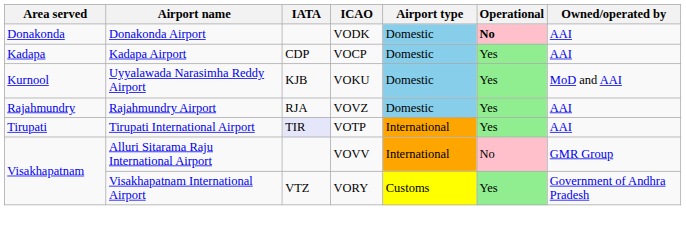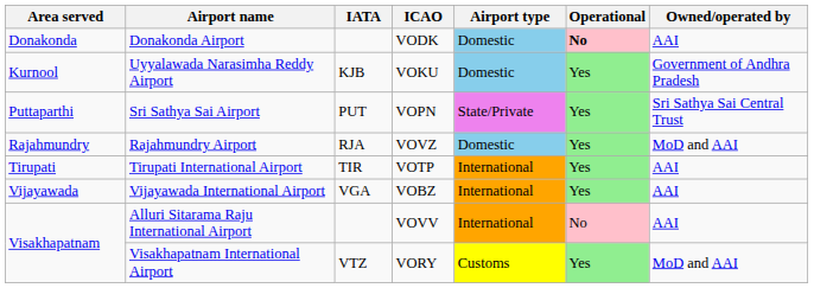 <table class="sortable wikitable"style="text-align:left;"style="font-size: 85%">
 <tr>
 <th style="width:10em;">Area served</th>
 <th style="width:25em;">Airport name</th>
 <th style="width:5em;">IATA</th>
 <th style="width:5em;">ICAO</th>
 <th style="width:10em;">Airport type</th>
 <th style="width:5em;">Operational</th>
 <th style="width:15em;">Owned/operated by</th>
 </tr>
 <tr>
 <td><a href='#'>Donakonda</a></td>
 <td><a href='#'>Donakonda Airport</a></td>
 <td></td>
 <td>VODK</td>
 <td style="background:skyblue;">Domestic</td>
 <td style="background:pink;"><strong>No</strong></td>
 <td><a href='#'>AAI</a></td>
 </tr>
 <tr>
-<td><a href='#'>Kadapa</a></td>
-<td><a href='#'>Kadapa Airport</a></td>
-<td>CDP</td>
-<td>VOCP</td>
-<td style="background:skyblue;">Domestic</td>
-<td style="background:lightgreen;">Yes</td>
-<td><a href='#'>AAI</a></td>
-</tr>
-<tr>
 <td><a href='#'>Kurnool</a></td>
 <td><a href='#'>Uyyalawada Narasimha Reddy Airport</a></td>
 <td>KJB</td>
 <td>VOKU</td>
 <td style="background:skyblue;">Domestic</td>
 <td style="background:lightgreen;">Yes</td>
-<td><a href='#'>MoD</a> and <a href='#'>AAI</a></td>
+<td><a href='#'>Government of Andhra Pradesh</a></td>
+</tr>
+<tr>
+<td><a href='#'>Puttaparthi</a></td>
+<td><a href='#'>Sri Sathya Sai Airport</a></td>
+<td>PUT</td>
+<td>VOPN</td>
+<td style="background:violet;">State/Private</td>
+<td style="background:lightgreen;">Yes</td>
+<td><a href='#'>Sri Sathya Sai Central Trust</a></td>
 </tr>
 <tr>
 <td><a href='#'>Rajahmundry</a></td>
 <td><a href='#'>Rajahmundry Airport</a></td>
 <td>RJA</td>
 <td>VOVZ</td>
 <td style="background:skyblue;">Domestic</td>
 <td style="background:lightgreen;">Yes</td>
-<td><a href='#'>AAI</a></td>
+<td><a href='#'>MoD</a> and <a href='#'>AAI</a></td>
 </tr>
 <tr>
 <td><a href='#'>Tirupati</a></td>
 <td><a href='#'>Tirupati International Airport</a></td>
-<td style="background: lavender;">TIR</td>
+<td>TIR</td>
 <td>VOTP</td>
+<td style="background:orange;">International</td>
+<td style="background:lightgreen;">Yes</td>
+<td><a href='#'>AAI</a></td>
+</tr>
+<tr>
+<td><a href='#'>Vijayawada</a></td>
+<td><a href='#'>Vijayawada International Airport</a></td>
+<td>VGA</td>
+<td>VOBZ</td>
 <td style="background:orange;">International</td>
 <td style="background:lightgreen;">Yes</td>
 <td><a href='#'>AAI</a></td>
 </tr>
 <tr>
 <td rowspan="2"><a href='#'>Visakhapatnam</a></td>
 <td><a href='#'>Alluri Sitarama Raju International Airport</a></td>
 <td></td>
 <td>VOVV</td>
 <td style="background:orange;">International</td>
 <td style="background:pink;">No</td>
-<td><a href='#'>GMR Group</a></td>
+<td><a href='#'>AAI</a></td>
 </tr>
 <tr>
 <td><a href='#'>Visakhapatnam International Airport</a></td>
 <td>VTZ</td>
 <td>VORY</td>
 <td style="background:yellow;">Customs</td>
 <td style="background:lightgreen;">Yes</td>
-<td><a href='#'>Government of Andhra Pradesh</a></td>
+<td><a href='#'>MoD</a> and <a href='#'>AAI</a></td>
 </tr>
 </table>
